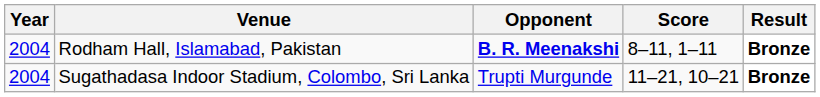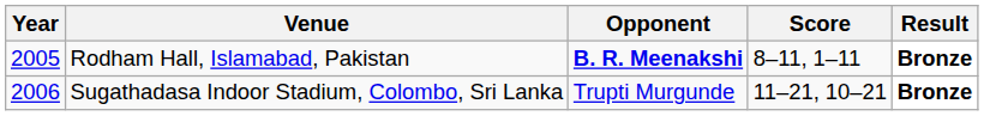 <table class="sortable wikitable" style="font-size: 90%;">
 <tr>
 <th>Year</th>
 <th>Venue</th>
 <th>Opponent</th>
 <th>Score</th>
 <th>Result</th>
 </tr>
 <tr>
-<td align="center"><a href='#'>2004</a></td>
+<td align="center"><a href='#'>2005</a></td>
 <td align="left">Rodham Hall, <a href='#'>Islamabad</a>, Pakistan</td>
 <td align="left"><strong> <a href='#'>B. R. Meenakshi</a></strong></td>
 <td align="left">8–11, 1–11</td>
 <td style="text-align:left; background:white"> <strong>Bronze</strong></td>
 </tr>
 <tr>
-<td align="center"><a href='#'>2004</a></td>
+<td align="center"><a href='#'>2006</a></td>
 <td align="left">Sugathadasa Indoor Stadium, <a href='#'>Colombo</a>, Sri Lanka</td>
 <td align="left"> <a href='#'>Trupti Murgunde</a></td>
 <td align="left">11–21, 10–21</td>
 <td style="text-align:left; background:white"> <strong>Bronze</strong></td>
 </tr>
 </table>
